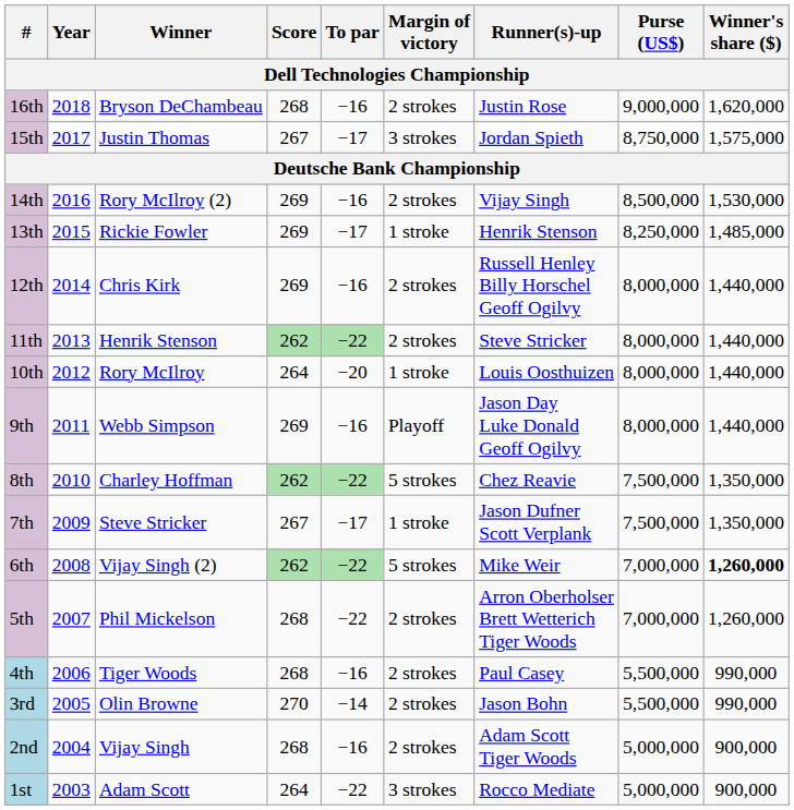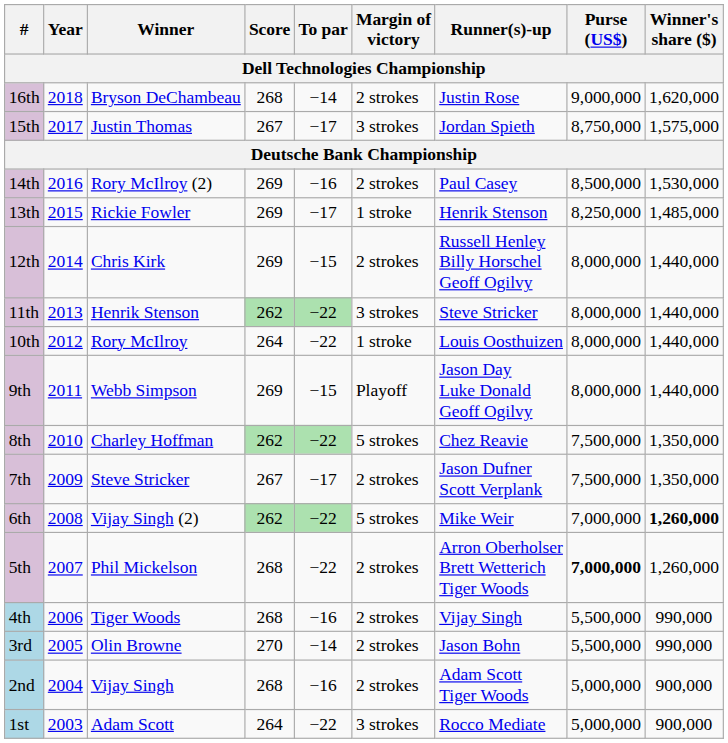 <table class="wikitable" style="font-size:95%">
 <tr>
 <th>#</th>
 <th>Year</th>
 <th>Winner</th>
 <th>Score</th>
 <th>To par</th>
 <th>Margin of<br>victory</th>
 <th>Runner(s)-up</th>
 <th>Purse<br>(<a href='#'>US$</a>)</th>
 <th>Winner's<br>share ($)</th>
 </tr>
 <tr>
 <th colspan=10>Dell Technologies Championship</th>
 </tr>
 <tr>
 <td style="background:thistle">16th</td>
 <td><a href='#'>2018</a></td>
 <td> <a href='#'>Bryson DeChambeau</a></td>
 <td align=center>268</td>
-<td align=center>−16</td>
+<td align=center>−14</td>
 <td>2 strokes</td>
 <td> <a href='#'>Justin Rose</a></td>
 <td align=center>9,000,000</td>
 <td align=center>1,620,000</td>
 </tr>
 <tr>
 <td style="background:thistle">15th</td>
 <td><a href='#'>2017</a></td>
 <td> <a href='#'>Justin Thomas</a></td>
 <td align=center>267</td>
 <td align=center>−17</td>
 <td>3 strokes</td>
 <td> <a href='#'>Jordan Spieth</a></td>
 <td align=center>8,750,000</td>
 <td align=center>1,575,000</td>
 </tr>
 <tr>
 <th colspan=10>Deutsche Bank Championship</th>
 </tr>
 <tr>
 <td style="background:thistle">14th</td>
 <td><a href='#'>2016</a></td>
 <td> <a href='#'>Rory McIlroy</a> (2)</td>
 <td align=center>269</td>
 <td align=center>−16</td>
 <td>2 strokes</td>
-<td> <a href='#'>Vijay Singh</a></td>
+<td> <a href='#'>Paul Casey</a></td>
 <td align=center>8,500,000</td>
 <td align=center>1,530,000</td>
 </tr>
 <tr>
 <td style="background:thistle">13th</td>
 <td><a href='#'>2015</a></td>
 <td> <a href='#'>Rickie Fowler</a></td>
 <td align=center>269</td>
 <td align=center>−17</td>
 <td>1 stroke</td>
 <td> <a href='#'>Henrik Stenson</a></td>
 <td align=center>8,250,000</td>
 <td align=center>1,485,000</td>
 </tr>
 <tr>
 <td style="background:thistle">12th</td>
 <td><a href='#'>2014</a></td>
 <td> <a href='#'>Chris Kirk</a></td>
 <td align=center>269</td>
-<td align=center>−16</td>
+<td align=center>−15</td>
 <td>2 strokes</td>
 <td> <a href='#'>Russell Henley</a><br> <a href='#'>Billy Horschel</a><br> <a href='#'>Geoff Ogilvy</a></td>
 <td align=center>8,000,000</td>
 <td align=center>1,440,000</td>
 </tr>
 <tr>
 <td style="background:thistle">11th</td>
 <td><a href='#'>2013</a></td>
 <td> <a href='#'>Henrik Stenson</a></td>
 <td style="text-align:center; background:#ACE1AF">262</td>
 <td style="text-align:center; background:#ACE1AF">−22</td>
-<td>2 strokes</td>
+<td>3 strokes</td>
 <td> <a href='#'>Steve Stricker</a></td>
 <td align=center>8,000,000</td>
 <td align=center>1,440,000</td>
 </tr>
 <tr>
 <td style="background:thistle">10th</td>
 <td><a href='#'>2012</a></td>
 <td> <a href='#'>Rory McIlroy</a></td>
 <td align=center>264</td>
-<td align=center>−20</td>
+<td align=center>−22</td>
 <td>1 stroke</td>
 <td> <a href='#'>Louis Oosthuizen</a></td>
 <td align=center>8,000,000</td>
 <td align=center>1,440,000</td>
 </tr>
 <tr>
 <td style="background:thistle">9th</td>
 <td><a href='#'>2011</a></td>
 <td> <a href='#'>Webb Simpson</a></td>
 <td align=center>269</td>
-<td align=center>−16</td>
+<td align=center>−15</td>
 <td>Playoff</td>
 <td> <a href='#'>Jason Day</a><br> <a href='#'>Luke Donald</a><br> <a href='#'>Geoff Ogilvy</a></td>
 <td align=center>8,000,000</td>
 <td align=center>1,440,000</td>
 </tr>
 <tr>
 <td style="background:thistle">8th</td>
 <td><a href='#'>2010</a></td>
 <td> <a href='#'>Charley Hoffman</a></td>
 <td style="text-align:center; background:#ACE1AF">262</td>
 <td style="text-align:center; background:#ACE1AF">−22</td>
 <td>5 strokes</td>
 <td> <a href='#'>Chez Reavie</a></td>
 <td align=center>7,500,000</td>
 <td align=center>1,350,000</td>
 </tr>
 <tr>
 <td style="background:thistle">7th</td>
 <td><a href='#'>2009</a></td>
 <td> <a href='#'>Steve Stricker</a></td>
 <td align=center>267</td>
 <td align=center>−17</td>
-<td>1 stroke</td>
+<td>2 strokes</td>
 <td> <a href='#'>Jason Dufner</a><br> <a href='#'>Scott Verplank</a></td>
 <td align=center>7,500,000</td>
 <td align=center>1,350,000</td>
 </tr>
 <tr>
 <td style="background:thistle">6th</td>
 <td><a href='#'>2008</a></td>
 <td> <a href='#'>Vijay Singh</a> (2)</td>
 <td style="text-align:center; background:#ACE1AF">262</td>
 <td style="text-align:center; background:#ACE1AF">−22</td>
 <td>5 strokes</td>
 <td> <a href='#'>Mike Weir</a></td>
 <td align=center>7,000,000</td>
 <td align=center><strong>1,260,000</strong></td>
 </tr>
 <tr>
 <td style="background:thistle">5th</td>
 <td><a href='#'>2007</a></td>
 <td> <a href='#'>Phil Mickelson</a></td>
 <td align=center>268</td>
 <td align=center>−22</td>
 <td>2 strokes</td>
 <td> <a href='#'>Arron Oberholser</a><br> <a href='#'>Brett Wetterich</a><br> <a href='#'>Tiger Woods</a></td>
-<td align=center>7,000,000</td>
+<td align=center><strong>7,000,000</strong></td>
 <td align=center>1,260,000</td>
 </tr>
 <tr>
 <td style="background:lightblue">4th</td>
 <td><a href='#'>2006</a></td>
 <td> <a href='#'>Tiger Woods</a></td>
 <td align=center>268</td>
 <td align=center>−16</td>
 <td>2 strokes</td>
-<td> <a href='#'>Paul Casey</a></td>
+<td> <a href='#'>Vijay Singh</a></td>
 <td align=center>5,500,000</td>
 <td align=center>990,000</td>
 </tr>
 <tr>
 <td style="background:lightblue">3rd</td>
 <td><a href='#'>2005</a></td>
 <td> <a href='#'>Olin Browne</a></td>
 <td align=center>270</td>
 <td align=center>−14</td>
 <td>2 strokes</td>
 <td> <a href='#'>Jason Bohn</a></td>
 <td align=center>5,500,000</td>
 <td align=center>990,000</td>
 </tr>
 <tr>
 <td style="background:lightblue">2nd</td>
 <td><a href='#'>2004</a></td>
 <td> <a href='#'>Vijay Singh</a></td>
 <td align=center>268</td>
 <td align=center>−16</td>
 <td>2 strokes</td>
 <td> <a href='#'>Adam Scott</a><br> <a href='#'>Tiger Woods</a></td>
 <td align=center>5,000,000</td>
 <td align=center>900,000</td>
 </tr>
 <tr>
 <td style="background:lightblue">1st</td>
 <td><a href='#'>2003</a></td>
 <td> <a href='#'>Adam Scott</a></td>
 <td align=center>264</td>
 <td align=center>−22</td>
 <td>3 strokes</td>
 <td> <a href='#'>Rocco Mediate</a></td>
 <td align=center>5,000,000</td>
 <td align=center>900,000</td>
 </tr>
 </table>
